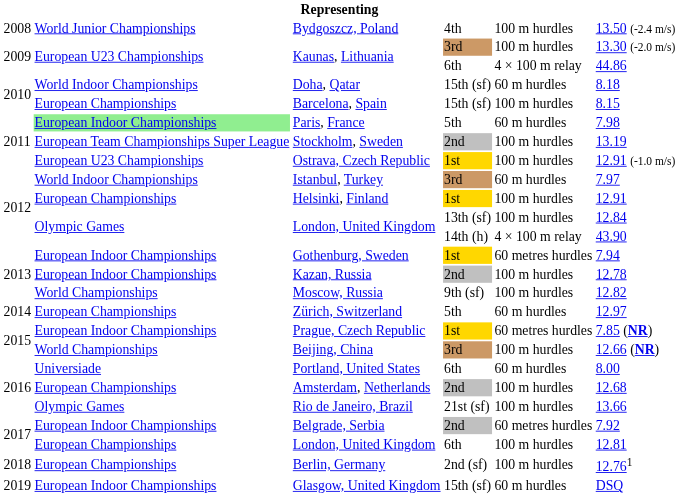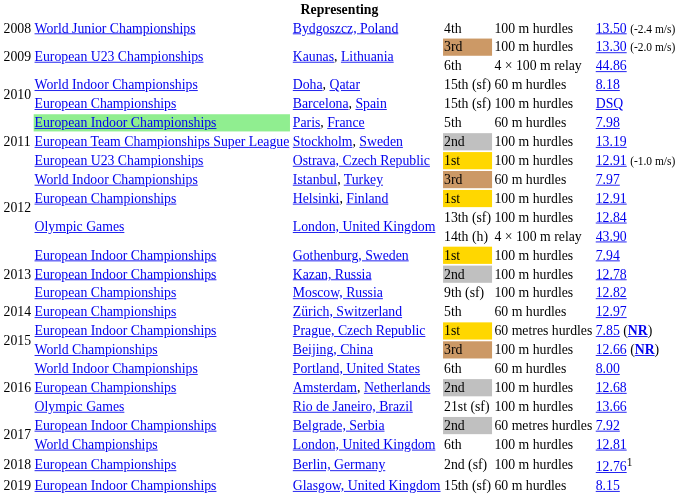 <table>
 <tr>
 <th colspan="6">Representing </th>
 </tr>
 <tr>
 <td>2008</td>
 <td><a href='#'>World Junior Championships</a></td>
 <td><a href='#'>Bydgoszcz, Poland</a></td>
 <td>4th</td>
 <td>100 m hurdles</td>
 <td><a href='#'>13.50</a> <small>(-2.4 m/s)</small></td>
 </tr>
 <tr>
 <td rowspan=2>2009</td>
 <td rowspan=2><a href='#'>European U23 Championships</a></td>
 <td rowspan=2><a href='#'>Kaunas</a>, <a href='#'>Lithuania</a></td>
 <td bgcolor="cc9966">3rd</td>
 <td>100 m hurdles</td>
 <td><a href='#'>13.30</a> <small>(-2.0 m/s)</small></td>
 </tr>
 <tr>
 <td>6th</td>
 <td>4 × 100 m relay</td>
 <td><a href='#'>44.86</a></td>
 </tr>
 <tr>
 <td rowspan=2>2010</td>
 <td><a href='#'>World Indoor Championships</a></td>
 <td><a href='#'>Doha</a>, <a href='#'>Qatar</a></td>
 <td>15th (sf)</td>
 <td>60 m hurdles</td>
 <td><a href='#'>8.18</a></td>
 </tr>
 <tr>
 <td><a href='#'>European Championships</a></td>
 <td><a href='#'>Barcelona</a>, <a href='#'>Spain</a></td>
 <td>15th (sf)</td>
 <td>100 m hurdles</td>
-<td><a href='#'>8.15</a></td>
+<td><a href='#'>DSQ</a></td>
 </tr>
 <tr>
 <td rowspan=3>2011</td>
 <td style="background: lightgreen;"><a href='#'>European Indoor Championships</a></td>
 <td><a href='#'>Paris</a>, <a href='#'>France</a></td>
 <td>5th</td>
 <td>60 m hurdles</td>
 <td><a href='#'>7.98</a></td>
 </tr>
 <tr>
 <td><a href='#'>European Team Championships Super League</a></td>
 <td><a href='#'>Stockholm</a>, <a href='#'>Sweden</a></td>
 <td bgcolor="silver">2nd</td>
 <td>100 m hurdles</td>
 <td><a href='#'>13.19</a></td>
 </tr>
 <tr>
 <td><a href='#'>European U23 Championships</a></td>
 <td><a href='#'>Ostrava, Czech Republic</a></td>
 <td bgcolor="gold">1st</td>
 <td>100 m hurdles</td>
 <td><a href='#'>12.91</a> <small>(-1.0 m/s)</small></td>
 </tr>
 <tr>
 <td rowspan=4>2012</td>
 <td><a href='#'>World Indoor Championships</a></td>
 <td><a href='#'>Istanbul</a>, <a href='#'>Turkey</a></td>
 <td bgcolor="cc9966">3rd</td>
 <td>60 m hurdles</td>
 <td><a href='#'>7.97</a></td>
 </tr>
 <tr>
 <td><a href='#'>European Championships</a></td>
 <td><a href='#'>Helsinki</a>, <a href='#'>Finland</a></td>
 <td bgcolor=gold>1st</td>
 <td>100 m hurdles</td>
 <td><a href='#'>12.91</a></td>
 </tr>
 <tr>
 <td rowspan=2><a href='#'>Olympic Games</a></td>
 <td rowspan=2><a href='#'>London, United Kingdom</a></td>
 <td>13th (sf)</td>
 <td>100 m hurdles</td>
 <td><a href='#'>12.84</a></td>
 </tr>
 <tr>
 <td>14th (h)</td>
 <td>4 × 100 m relay</td>
 <td><a href='#'>43.90</a></td>
 </tr>
 <tr>
 <td rowspan=3>2013</td>
 <td><a href='#'>European Indoor Championships</a></td>
 <td><a href='#'>Gothenburg, Sweden</a></td>
 <td bgcolor=gold>1st</td>
-<td>60 metres hurdles</td>
+<td>100 m hurdles</td>
 <td><a href='#'>7.94</a></td>
 </tr>
 <tr>
 <td><a href='#'>European Indoor Championships</a></td>
 <td><a href='#'>Kazan, Russia</a></td>
 <td bgcolor=silver>2nd</td>
 <td>100 m hurdles</td>
 <td><a href='#'>12.78</a></td>
 </tr>
 <tr>
-<td><a href='#'>World Championships</a></td>
+<td><a href='#'>European Championships</a></td>
 <td><a href='#'>Moscow, Russia</a></td>
 <td>9th (sf)</td>
 <td>100 m hurdles</td>
 <td><a href='#'>12.82</a></td>
 </tr>
 <tr>
 <td>2014</td>
 <td><a href='#'>European Championships</a></td>
 <td><a href='#'>Zürich, Switzerland</a></td>
 <td>5th</td>
 <td>60 m hurdles</td>
 <td><a href='#'>12.97</a></td>
 </tr>
 <tr>
 <td rowspan=2>2015</td>
 <td><a href='#'>European Indoor Championships</a></td>
 <td><a href='#'>Prague, Czech Republic</a></td>
 <td bgcolor=gold>1st</td>
 <td>60 metres hurdles</td>
 <td><a href='#'>7.85</a> (<strong><a href='#'>NR</a></strong>)</td>
 </tr>
 <tr>
 <td><a href='#'>World Championships</a></td>
 <td><a href='#'>Beijing, China</a></td>
 <td bgcolor="cc9966">3rd</td>
 <td>100 m hurdles</td>
 <td><a href='#'>12.66</a> (<strong><a href='#'>NR</a></strong>)</td>
 </tr>
 <tr>
 <td rowspan=3>2016</td>
-<td><a href='#'>Universiade</a></td>
+<td><a href='#'>World Indoor Championships</a></td>
 <td><a href='#'>Portland, United States</a></td>
 <td>6th</td>
 <td>60 m hurdles</td>
 <td><a href='#'>8.00</a></td>
 </tr>
 <tr>
 <td><a href='#'>European Championships</a></td>
 <td><a href='#'>Amsterdam</a>, <a href='#'>Netherlands</a></td>
 <td bgcolor=silver>2nd</td>
 <td>100 m hurdles</td>
 <td><a href='#'>12.68</a></td>
 </tr>
 <tr>
 <td><a href='#'>Olympic Games</a></td>
 <td><a href='#'>Rio de Janeiro, Brazil</a></td>
 <td>21st (sf)</td>
 <td>100 m hurdles</td>
 <td><a href='#'>13.66</a></td>
 </tr>
 <tr>
 <td rowspan=2>2017</td>
 <td><a href='#'>European Indoor Championships</a></td>
 <td><a href='#'>Belgrade, Serbia</a></td>
 <td bgcolor=silver>2nd</td>
 <td>60 metres hurdles</td>
 <td><a href='#'>7.92</a></td>
 </tr>
 <tr>
-<td><a href='#'>European Championships</a></td>
+<td><a href='#'>World Championships</a></td>
 <td><a href='#'>London, United Kingdom</a></td>
 <td>6th</td>
 <td>100 m hurdles</td>
 <td><a href='#'>12.81</a></td>
 </tr>
 <tr>
 <td>2018</td>
 <td><a href='#'>European Championships</a></td>
 <td><a href='#'>Berlin, Germany</a></td>
 <td>2nd (sf)</td>
 <td>100 m hurdles</td>
 <td><a href='#'>12.76</a><sup>1</sup></td>
 </tr>
 <tr>
 <td>2019</td>
 <td><a href='#'>European Indoor Championships</a></td>
 <td><a href='#'>Glasgow, United Kingdom</a></td>
 <td>15th (sf)</td>
 <td>60 m hurdles</td>
-<td><a href='#'>DSQ</a></td>
+<td><a href='#'>8.15</a></td>
 </tr>
 </table>
